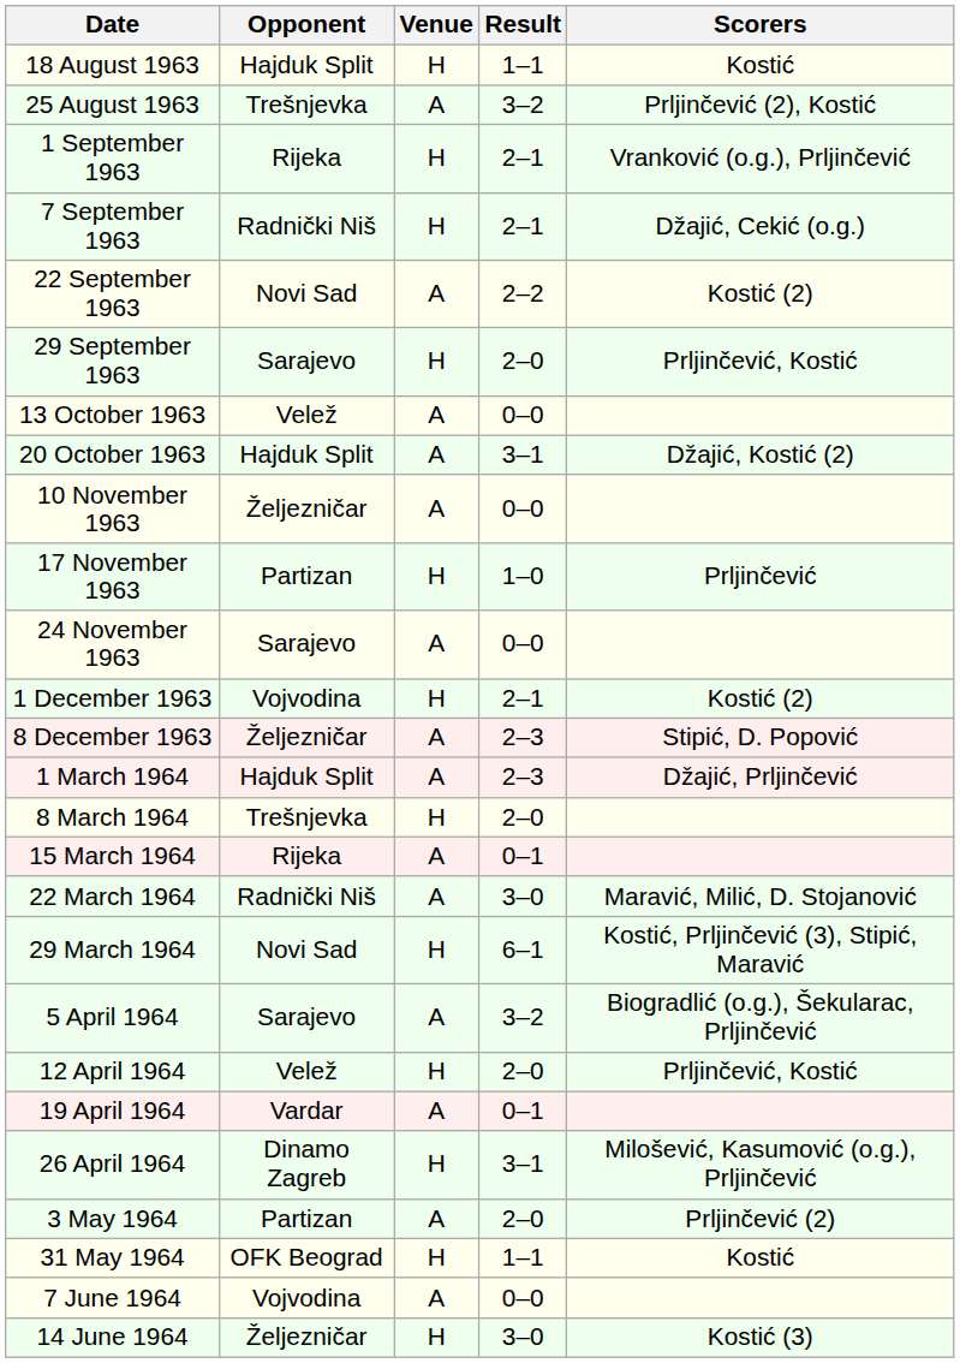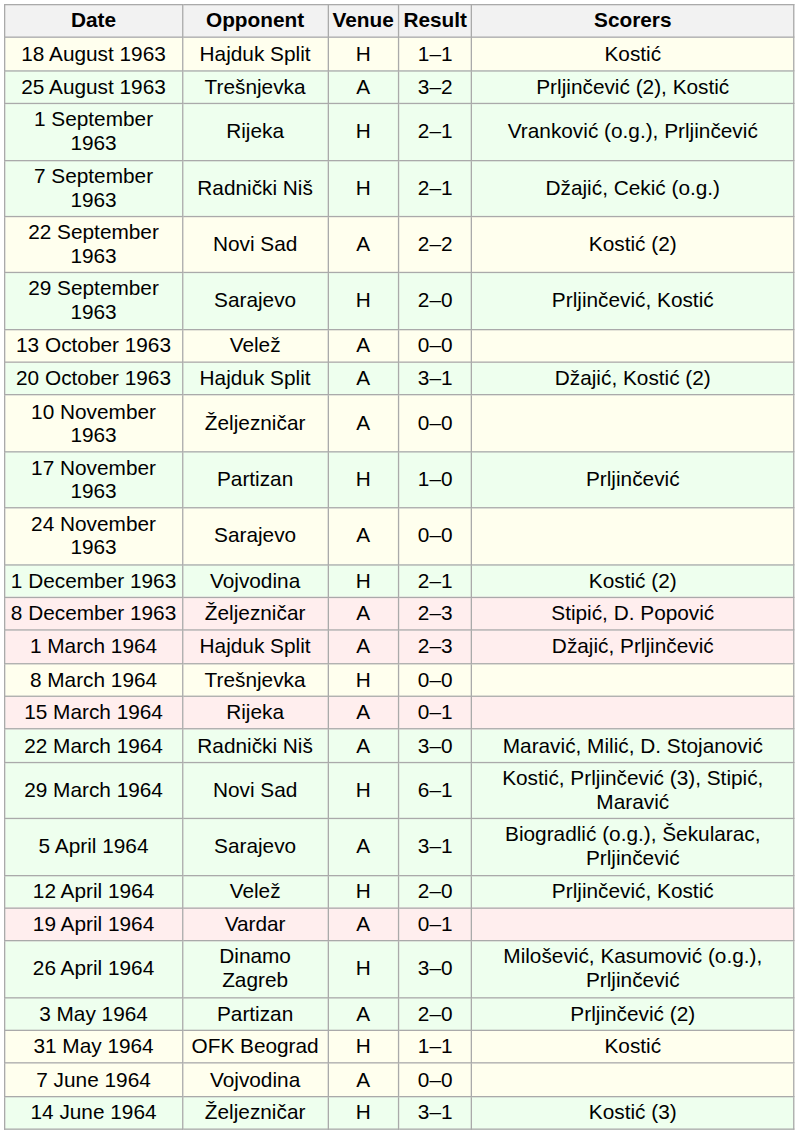 <table class="wikitable sortable" style="font-size:100%; text-align:center">
 <tr>
 <th>Date</th>
 <th>Opponent</th>
 <th>Venue</th>
 <th>Result</th>
 <th>Scorers</th>
 </tr>
 <tr bgcolor = "#FFFFEE">
 <td>18 August 1963</td>
 <td>Hajduk Split</td>
 <td>H</td>
 <td>1–1</td>
 <td>Kostić</td>
 </tr>
 <tr bgcolor = "#EEFFEE">
 <td>25 August 1963</td>
 <td>Trešnjevka</td>
 <td>A</td>
 <td>3–2</td>
 <td>Prljinčević (2), Kostić</td>
 </tr>
 <tr bgcolor = "#EEFFEE">
 <td>1 September 1963</td>
 <td>Rijeka</td>
 <td>H</td>
 <td>2–1</td>
 <td>Vranković (o.g.), Prljinčević</td>
 </tr>
 <tr bgcolor = "#EEFFEE">
 <td>7 September 1963</td>
 <td>Radnički Niš</td>
 <td>H</td>
 <td>2–1</td>
 <td>Džajić, Cekić (o.g.)</td>
 </tr>
 <tr bgcolor = "#FFFFEE">
 <td>22 September 1963</td>
 <td>Novi Sad</td>
 <td>A</td>
 <td>2–2</td>
 <td>Kostić (2)</td>
 </tr>
 <tr bgcolor = "#EEFFEE">
 <td>29 September 1963</td>
 <td>Sarajevo</td>
 <td>H</td>
 <td>2–0</td>
 <td>Prljinčević, Kostić</td>
 </tr>
 <tr bgcolor = "#FFFFEE">
 <td>13 October 1963</td>
 <td>Velež</td>
 <td>A</td>
 <td>0–0</td>
 <td></td>
 </tr>
 <tr bgcolor = "#EEFFEE">
 <td>20 October 1963</td>
 <td>Hajduk Split</td>
 <td>A</td>
 <td>3–1</td>
 <td>Džajić, Kostić (2)</td>
 </tr>
 <tr bgcolor = "#FFFFEE">
 <td>10 November 1963</td>
 <td>Željezničar</td>
 <td>A</td>
 <td>0–0</td>
 <td></td>
 </tr>
 <tr bgcolor = "#EEFFEE">
 <td>17 November 1963</td>
 <td>Partizan</td>
 <td>H</td>
 <td>1–0</td>
 <td>Prljinčević</td>
 </tr>
 <tr bgcolor = "#FFFFEE">
 <td>24 November 1963</td>
 <td>Sarajevo</td>
 <td>A</td>
 <td>0–0</td>
 <td></td>
 </tr>
 <tr bgcolor = "#EEFFEE">
 <td>1 December 1963</td>
 <td>Vojvodina</td>
 <td>H</td>
 <td>2–1</td>
 <td>Kostić (2)</td>
 </tr>
 <tr bgcolor = "#FFEEEE">
 <td>8 December 1963</td>
 <td>Željezničar</td>
 <td>A</td>
 <td>2–3</td>
 <td>Stipić, D. Popović</td>
 </tr>
 <tr bgcolor = "#FFEEEE">
 <td>1 March 1964</td>
 <td>Hajduk Split</td>
 <td>A</td>
 <td>2–3</td>
 <td>Džajić, Prljinčević</td>
 </tr>
 <tr bgcolor = "#FFFFEE">
 <td>8 March 1964</td>
 <td>Trešnjevka</td>
 <td>H</td>
-<td>2–0</td>
+<td>0–0</td>
 <td></td>
 </tr>
 <tr bgcolor = "#FFEEEE">
 <td>15 March 1964</td>
 <td>Rijeka</td>
 <td>A</td>
 <td>0–1</td>
 <td></td>
 </tr>
 <tr bgcolor = "#EEFFEE">
 <td>22 March 1964</td>
 <td>Radnički Niš</td>
 <td>A</td>
 <td>3–0</td>
 <td>Maravić, Milić, D. Stojanović</td>
 </tr>
 <tr bgcolor = "#EEFFEE">
 <td>29 March 1964</td>
 <td>Novi Sad</td>
 <td>H</td>
 <td>6–1</td>
 <td>Kostić, Prljinčević (3), Stipić, Maravić</td>
 </tr>
 <tr bgcolor = "#EEFFEE">
 <td>5 April 1964</td>
 <td>Sarajevo</td>
 <td>A</td>
-<td>3–2</td>
+<td>3–1</td>
 <td>Biogradlić (o.g.), Šekularac, Prljinčević</td>
 </tr>
 <tr bgcolor = "#EEFFEE">
 <td>12 April 1964</td>
 <td>Velež</td>
 <td>H</td>
 <td>2–0</td>
 <td>Prljinčević, Kostić</td>
 </tr>
 <tr bgcolor = "#FFEEEE">
 <td>19 April 1964</td>
 <td>Vardar</td>
 <td>A</td>
 <td>0–1</td>
 <td></td>
 </tr>
 <tr bgcolor = "#EEFFEE">
 <td>26 April 1964</td>
 <td>Dinamo Zagreb</td>
 <td>H</td>
-<td>3–1</td>
+<td>3–0</td>
 <td>Milošević, Kasumović (o.g.), Prljinčević</td>
 </tr>
 <tr bgcolor = "#EEFFEE">
 <td>3 May 1964</td>
 <td>Partizan</td>
 <td>A</td>
 <td>2–0</td>
 <td>Prljinčević (2)</td>
 </tr>
 <tr bgcolor = "#FFFFEE">
 <td>31 May 1964</td>
 <td>OFK Beograd</td>
 <td>H</td>
 <td>1–1</td>
 <td>Kostić</td>
 </tr>
 <tr bgcolor = "#FFFFEE">
 <td>7 June 1964</td>
 <td>Vojvodina</td>
 <td>A</td>
 <td>0–0</td>
 <td></td>
 </tr>
 <tr bgcolor = "#EEFFEE">
 <td>14 June 1964</td>
 <td>Željezničar</td>
 <td>H</td>
-<td>3–0</td>
+<td>3–1</td>
 <td>Kostić (3)</td>
 </tr>
 </table>
